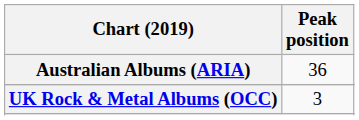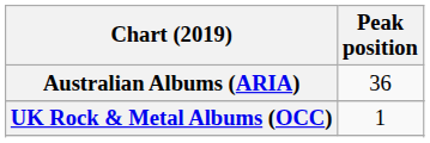 <table class="wikitable sortable plainrowheaders" style="text-align:center">
 <tr>
 <th scope="col">Chart (2019)</th>
 <th scope="col">Peak<br>position</th>
 </tr>
 <tr>
 <th scope="row">Australian Albums (<a href='#'>ARIA</a>)</th>
 <td>36</td>
 </tr>
 <tr>
 </tr>
 <tr>
 </tr>
 <tr>
 </tr>
 <tr>
 </tr>
 <tr>
 </tr>
 <tr>
 </tr>
 <tr>
 </tr>
 <tr>
 </tr>
 <tr>
 </tr>
 <tr>
 </tr>
 <tr>
 </tr>
 <tr>
 <th scope="row"><a href='#'>UK Rock & Metal Albums</a> (<a href='#'>OCC</a>)</th>
-<td>3</td>
+<td>1</td>
 </tr>
 <tr>
 </tr>
 <tr>
 </tr>
 <tr>
 </tr>
 <tr>
 </tr>
 </table>
